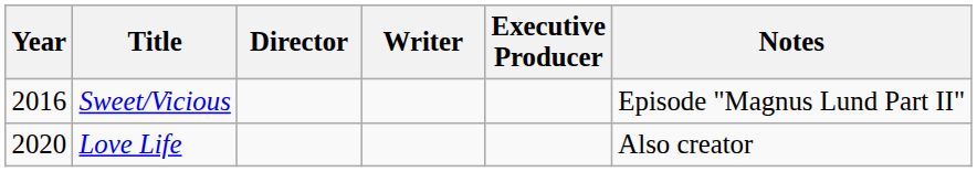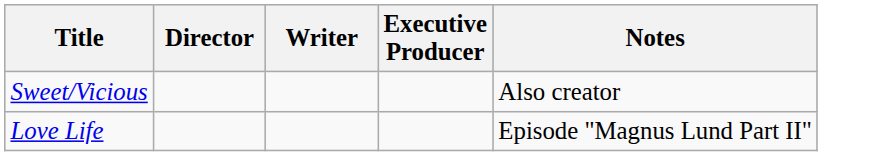 <table class="wikitable">
 <tr>
-<th>Year</th>
 <th>Title</th>
 <th width="65">Director</th>
 <th width="65">Writer</th>
 <th width="65">Executive<br>Producer</th>
 <th>Notes</th>
 </tr>
 <tr>
-<td>2016</td>
 <td><em><a href='#'>Sweet/Vicious</a></em></td>
+<td></td>
+<td></td>
+<td></td>
+<td>Also creator</td>
+</tr>
+<tr>
+<td><em><a href='#'>Love Life</a></em></td>
 <td></td>
 <td></td>
 <td></td>
 <td>Episode "Magnus Lund Part II"</td>
 </tr>
-<tr>
-<td>2020</td>
-<td><em><a href='#'>Love Life</a></em></td>
-<td></td>
-<td></td>
-<td></td>
-<td>Also creator</td>
-</tr>
 </table>
